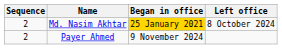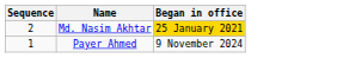 <table class="wikitable sortable">
 <tr>
 <th>Sequence</th>
 <th>Name</th>
 <th>Began in office</th>
-<th>Left office</th>
 </tr>
 <tr>
 <td align="center">2</td>
 <td align="center"><a href='#'>Md. Nasim Akhtar</a></td>
 <td align="center" style="background: gold;">25 January 2021</td>
-<td align="center">8 October 2024</td>
 </tr>
 <tr>
-<td align="center">2</td>
+<td align="center">1</td>
 <td align="center"><a href='#'>Payer Ahmed</a></td>
 <td align="center">9 November 2024</td>
-<td align="center"></td>
 </tr>
 </table>
